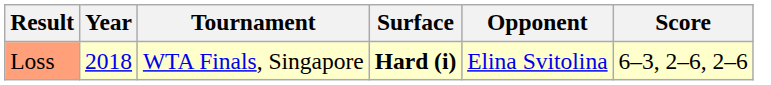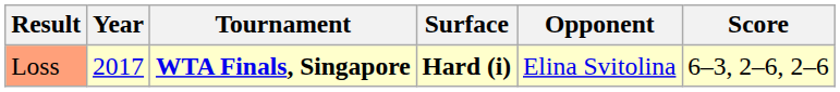 <table class="sortable wikitable">
 <tr>
 <th>Result</th>
 <th>Year</th>
 <th>Tournament</th>
 <th>Surface</th>
 <th>Opponent</th>
 <th>Score</th>
 </tr>
 <tr bgcolor=ffffcc>
 <td bgcolor="#ffa07a">Loss</td>
-<td><a href='#'>2018</a></td>
-<td><a href='#'>WTA Finals</a>, Singapore</td>
+<td><a href='#'>2017</a></td>
+<td><strong><a href='#'>WTA Finals</a>, Singapore</strong></td>
 <td><strong>Hard (i)</strong></td>
 <td> <a href='#'>Elina Svitolina</a></td>
 <td>6–3, 2–6, 2–6</td>
 </tr>
 </table>
